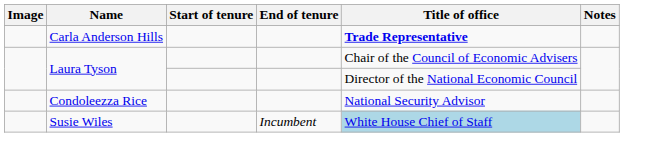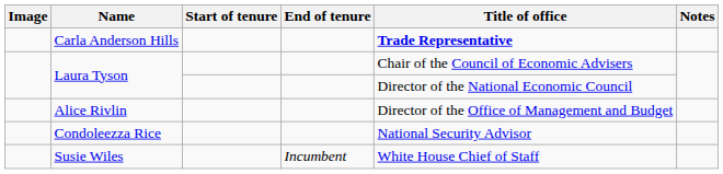 <table class="wikitable sortable">
 <tr>
 <th>Image</th>
 <th>Name</th>
 <th>Start of tenure</th>
 <th>End of tenure</th>
 <th>Title of office</th>
 <th class="unsortable">Notes</th>
 </tr>
 <tr>
 <td></td>
 <td><a href='#'>Carla Anderson Hills</a></td>
 <td></td>
 <td></td>
 <td><strong><a href='#'>Trade Representative</a></strong></td>
 <td></td>
 </tr>
 <tr>
 <td rowspan="2"></td>
 <td rowspan="2"><a href='#'>Laura Tyson</a></td>
 <td></td>
 <td></td>
 <td>Chair of the <a href='#'>Council of Economic Advisers</a></td>
 <td rowspan="2"></td>
 </tr>
 <tr>
 <td></td>
 <td></td>
 <td>Director of the <a href='#'>National Economic Council</a></td>
 </tr>
 <tr>
 <td></td>
+<td><a href='#'>Alice Rivlin</a></td>
+<td></td>
+<td></td>
+<td>Director of the <a href='#'>Office of Management and Budget</a></td>
+<td></td>
+</tr>
+<tr>
+<td></td>
 <td><a href='#'>Condoleezza Rice</a></td>
 <td></td>
 <td></td>
 <td><a href='#'>National Security Advisor</a></td>
 <td></td>
 </tr>
 <tr>
 <td></td>
 <td><a href='#'>Susie Wiles</a></td>
 <td></td>
 <td><em>Incumbent</em></td>
-<td style="background: lightblue;"><a href='#'>White House Chief of Staff</a></td>
+<td><a href='#'>White House Chief of Staff</a></td>
 <td></td>
 </tr>
 </table>
